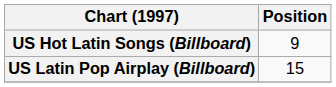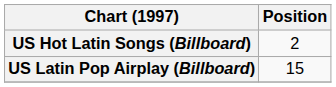 <table class="wikitable plainrowheaders " style="text-align:center">
 <tr>
 <th scope="col">Chart (1997)</th>
 <th scope="col">Position</th>
 </tr>
 <tr>
 <th scope="row">US Hot Latin Songs (<em>Billboard</em>)</th>
-<td>9</td>
+<td>2</td>
 </tr>
 <tr>
 <th scope="row">US Latin Pop Airplay (<em>Billboard</em>)</th>
 <td>15</td>
 </tr>
 <tr>
 </tr>
 </table>
